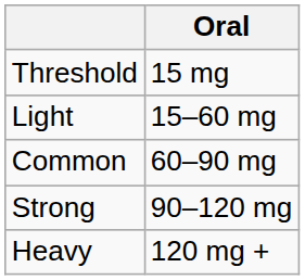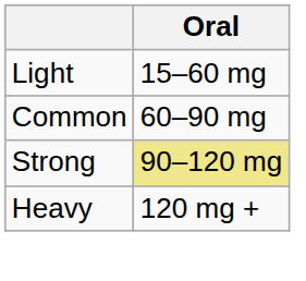 <table class="wikitable">
 <tr>
 <th></th>
 <th>Oral</th>
-</tr>
-<tr>
-<td>Threshold</td>
-<td>15 mg</td>
 </tr>
 <tr>
 <td>Light</td>
 <td>15–60 mg</td>
 </tr>
 <tr>
 <td>Common</td>
 <td>60–90 mg</td>
 </tr>
 <tr>
 <td>Strong</td>
-<td>90–120 mg</td>
+<td style="background: khaki;">90–120 mg</td>
 </tr>
 <tr>
 <td>Heavy</td>
 <td>120 mg +</td>
 </tr>
 </table>
